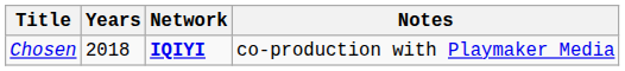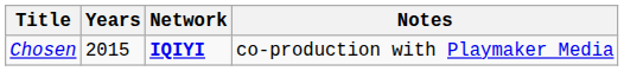 <table class="wikitable sortable">
 <tr>
 <th>Title</th>
 <th>Years</th>
 <th>Network</th>
 <th>Notes</th>
 </tr>
 <tr>
 <td><em><a href='#'>Chosen</a></em></td>
-<td>2018</td>
+<td>2015</td>
 <td><strong><a href='#'>IQIYI</a></strong></td>
 <td>co-production with <a href='#'>Playmaker Media</a></td>
 </tr>
 </table>
